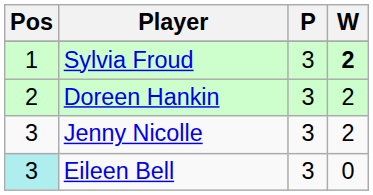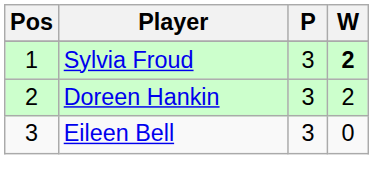 <table class="wikitable">
 <tr>
 <th width=20>Pos</th>
 <th width=150>Player</th>
 <th width=20>P</th>
 <th width=20>W</th>
 </tr>
 <tr>
 </tr>
 <tr align=center style="background: #ccffcc;">
 <td>1</td>
 <td align="left"> <a href='#'>Sylvia Froud</a></td>
 <td>3</td>
 <td><strong>2</strong></td>
 </tr>
 <tr align=center style="background: #ccffcc;">
 <td>2</td>
 <td align="left"> <a href='#'>Doreen Hankin</a></td>
 <td>3</td>
 <td>2</td>
 </tr>
 <tr align=center>
 <td>3</td>
-<td align="left"> <a href='#'>Jenny Nicolle</a></td>
-<td>3</td>
-<td>2</td>
-</tr>
-<tr align=center>
-<td style="background: paleturquoise;">3</td>
 <td align="left"> <a href='#'>Eileen Bell</a></td>
 <td>3</td>
 <td>0</td>
 </tr>
 </table>
